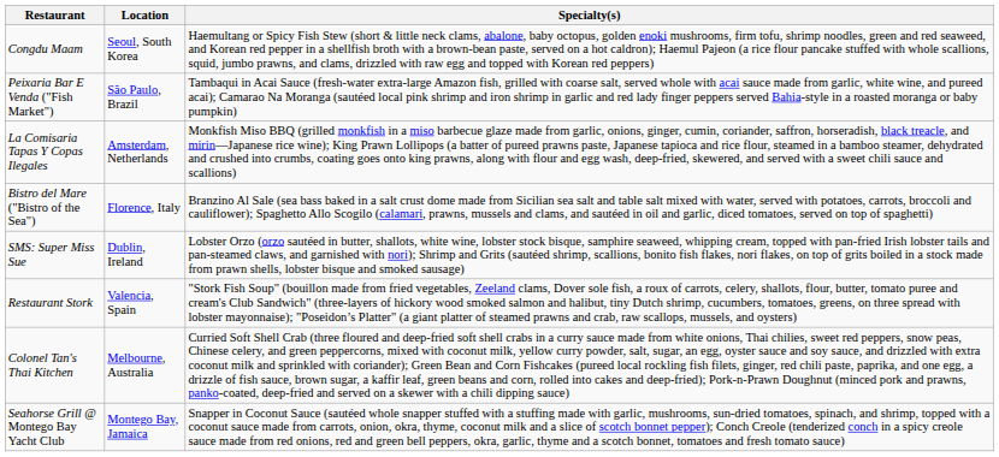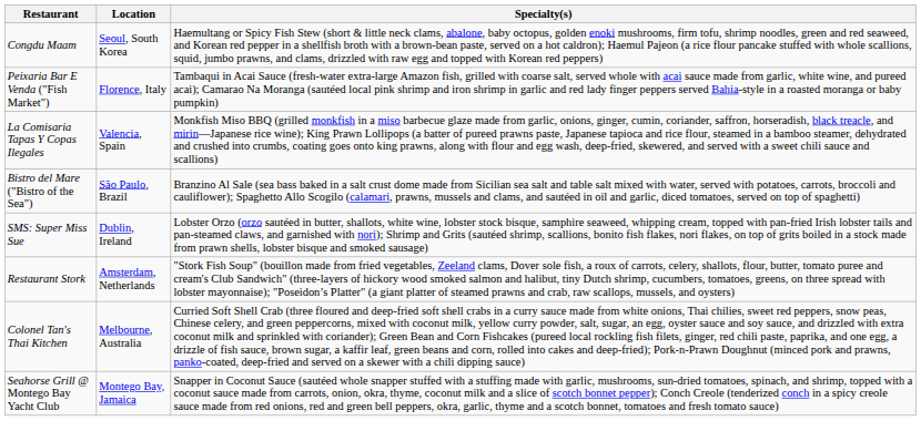 <table class="wikitable" style="width:100%;">
 <tr>
 <th>Restaurant</th>
 <th>Location</th>
 <th>Specialty(s)</th>
 </tr>
 <tr>
 <td><em>Congdu Maam</em></td>
 <td><a href='#'>Seoul</a>, South Korea</td>
 <td>Haemultang or Spicy Fish Stew (short & little neck clams, <a href='#'>abalone</a>, baby octopus, golden <a href='#'>enoki</a> mushrooms, firm tofu, shrimp noodles, green and red seaweed, and Korean red pepper in a shellfish broth with a brown-bean paste, served on a hot caldron); Haemul Pajeon (a rice flour pancake stuffed with whole scallions, squid, jumbo prawns, and clams, drizzled with raw egg and topped with Korean red peppers)</td>
 </tr>
 <tr>
 <td><em>Peixaria Bar E Venda</em> ("Fish Market")</td>
-<td><a href='#'>São Paulo</a>, Brazil</td>
+<td><a href='#'>Florence</a>, Italy</td>
 <td>Tambaqui in Acai Sauce (fresh-water extra-large Amazon fish, grilled with coarse salt, served whole with <a href='#'>acai</a> sauce made from garlic, white wine, and pureed acai); Camarao Na Moranga (sautéed local pink shrimp and iron shrimp in garlic and red lady finger peppers served <a href='#'>Bahia</a>-style in a roasted moranga or baby pumpkin)</td>
 </tr>
 <tr>
 <td><em>La Comisaria Tapas Y Copas Ilegales</em></td>
-<td><a href='#'>Amsterdam</a>, Netherlands</td>
+<td><a href='#'>Valencia</a>, Spain</td>
 <td>Monkfish Miso BBQ (grilled <a href='#'>monkfish</a> in a <a href='#'>miso</a> barbecue glaze made from garlic, onions, ginger, cumin, coriander, saffron, horseradish, <a href='#'>black treacle</a>, and <a href='#'>mirin</a>—Japanese rice wine); King Prawn Lollipops (a batter of pureed prawns paste, Japanese tapioca and rice flour, steamed in a bamboo steamer, dehydrated and crushed into crumbs, coating goes onto king prawns, along with flour and egg wash, deep-fried, skewered, and served with a sweet chili sauce and scallions)</td>
 </tr>
 <tr>
 <td><em>Bistro del Mare</em> ("Bistro of the Sea")</td>
-<td><a href='#'>Florence</a>, Italy</td>
+<td><a href='#'>São Paulo</a>, Brazil</td>
 <td>Branzino Al Sale (sea bass baked in a salt crust dome made from Sicilian sea salt and table salt mixed with water, served with potatoes, carrots, broccoli and cauliflower); Spaghetto Allo Scogilo (<a href='#'>calamari</a>, prawns, mussels and clams, and sautéed in oil and garlic, diced tomatoes, served on top of spaghetti)</td>
 </tr>
 <tr>
 <td><em>SMS: Super Miss Sue</em></td>
 <td><a href='#'>Dublin</a>, Ireland</td>
 <td>Lobster Orzo (<a href='#'>orzo</a> sautéed in butter, shallots, white wine, lobster stock bisque, samphire seaweed, whipping cream, topped with pan-fried Irish lobster tails and pan-steamed claws, and garnished with <a href='#'>nori</a>); Shrimp and Grits (sautéed shrimp, scallions, bonito fish flakes, nori flakes, on top of grits boiled in a stock made from prawn shells, lobster bisque and smoked sausage)</td>
 </tr>
 <tr>
 <td><em>Restaurant Stork</em></td>
-<td><a href='#'>Valencia</a>, Spain</td>
+<td><a href='#'>Amsterdam</a>, Netherlands</td>
 <td>"Stork Fish Soup" (bouillon made from fried vegetables, <a href='#'>Zeeland</a> clams, Dover sole fish, a roux of carrots, celery, shallots, flour, butter, tomato puree and cream's Club Sandwich" (three-layers of hickory wood smoked salmon and halibut, tiny Dutch shrimp, cucumbers, tomatoes, greens, on three spread with lobster mayonnaise); "Poseidon’s Platter" (a giant platter of steamed prawns and crab, raw scallops, mussels, and oysters)</td>
 </tr>
 <tr>
 <td><em>Colonel Tan's Thai Kitchen</em></td>
 <td><a href='#'>Melbourne</a>, Australia</td>
 <td>Curried Soft Shell Crab (three floured and deep-fried soft shell crabs in a curry sauce made from white onions, Thai chilies, sweet red peppers, snow peas, Chinese celery, and green peppercorns, mixed with coconut milk, yellow curry powder, salt, sugar, an egg, oyster sauce and soy sauce, and drizzled with extra coconut milk and sprinkled with coriander); Green Bean and Corn Fishcakes (pureed local rockling fish filets, ginger, red chili paste, paprika, and one egg, a drizzle of fish sauce, brown sugar, a kaffir leaf, green beans and corn, rolled into cakes and deep-fried); Pork-n-Prawn Doughnut (minced pork and prawns, <a href='#'>panko</a>-coated, deep-fried and served on a skewer with a chili dipping sauce)</td>
 </tr>
 <tr>
 <td><em>Seahorse Grill</em> @ Montego Bay Yacht Club</td>
 <td><a href='#'>Montego Bay, Jamaica</a></td>
 <td>Snapper in Coconut Sauce (sautéed whole snapper stuffed with a stuffing made with garlic, mushrooms, sun-dried tomatoes, spinach, and shrimp, topped with a coconut sauce made from carrots, onion, okra, thyme, coconut milk and a slice of <a href='#'>scotch bonnet pepper</a>); Conch Creole (tenderized <a href='#'>conch</a> in a spicy creole sauce made from red onions, red and green bell peppers, okra, garlic, thyme and a scotch bonnet, tomatoes and fresh tomato sauce)</td>
 </tr>
 </table>
